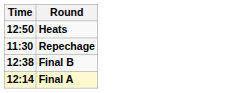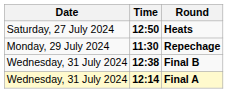 <table class="wikitable">
 <tr>
+<th>Date</th>
 <th>Time</th>
 <th>Round</th>
 </tr>
 <tr>
+<td>Saturday, 27 July 2024</td>
 <td><strong>12:50</strong></td>
 <td><strong>Heats</strong></td>
 </tr>
 <tr>
+<td>Monday, 29 July 2024</td>
 <td><strong>11:30</strong></td>
 <td><strong>Repechage</strong></td>
 </tr>
 <tr>
+<td>Wednesday, 31 July 2024</td>
 <td><strong>12:38</strong></td>
 <td><strong>Final B</strong></td>
 </tr>
 <tr style="background:lemonchiffon">
+<td>Wednesday, 31 July 2024</td>
 <td><strong>12:14</strong></td>
 <td><strong>Final A</strong></td>
 </tr>
 </table>
